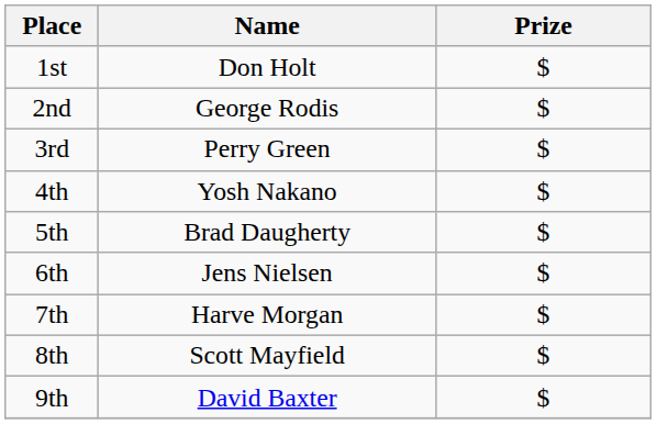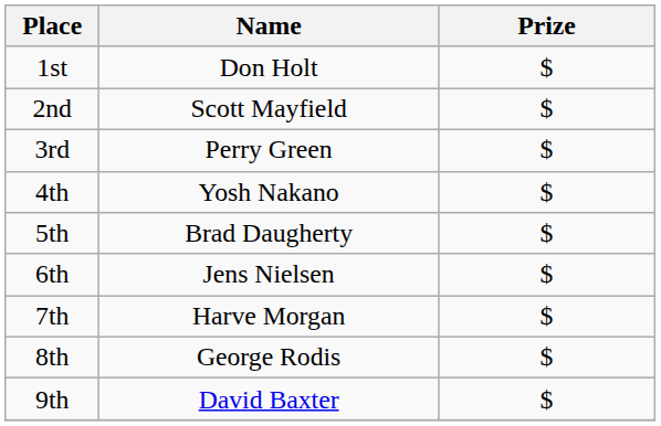 <table class="wikitable">
 <tr>
 <th width="50">Place</th>
 <th width="200">Name</th>
 <th width="125">Prize</th>
 </tr>
 <tr>
 <td align = "center">1st</td>
 <td align = "center">Don Holt</td>
 <td align = "center">$</td>
 </tr>
 <tr>
 <td align = "center">2nd</td>
-<td align = "center">George Rodis</td>
+<td align = "center">Scott Mayfield</td>
 <td align = "center">$</td>
 </tr>
 <tr>
 <td align = "center">3rd</td>
 <td align = "center">Perry Green</td>
 <td align = "center">$</td>
 </tr>
 <tr>
 <td align = "center">4th</td>
 <td align = "center">Yosh Nakano</td>
 <td align = "center">$</td>
 </tr>
 <tr>
 <td align = "center">5th</td>
 <td align = "center">Brad Daugherty</td>
 <td align = "center">$</td>
 </tr>
 <tr>
 <td align = "center">6th</td>
 <td align = "center">Jens Nielsen</td>
 <td align = "center">$</td>
 </tr>
 <tr>
 <td align = "center">7th</td>
 <td align = "center">Harve Morgan</td>
 <td align = "center">$</td>
 </tr>
 <tr>
 <td align = "center">8th</td>
-<td align = "center">Scott Mayfield</td>
+<td align = "center">George Rodis</td>
 <td align = "center">$</td>
 </tr>
 <tr>
 <td align = "center">9th</td>
 <td align = "center"><a href='#'>David Baxter</a></td>
 <td align = "center">$</td>
 </tr>
 <tr>
 </tr>
 </table>
